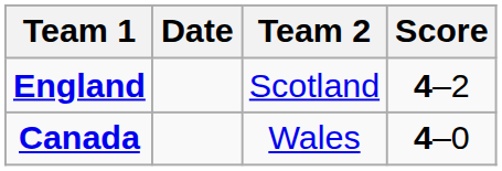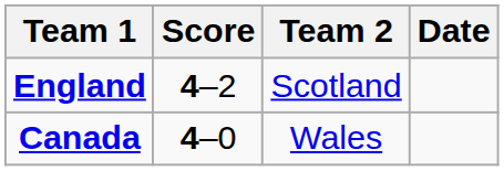 <table class="wikitable" style="text-align: center">
 <tr>
 <th>Team 1</th>
+<th>Score</th>
+<th>Team 2</th>
 <th>Date</th>
-<th>Team 2</th>
-<th>Score</th>
 </tr>
 <tr>
 <td> <strong><a href='#'>England</a></strong></td>
+<td><strong>4</strong>–2</td>
+<td> <a href='#'>Scotland</a></td>
 <td></td>
-<td> <a href='#'>Scotland</a></td>
-<td><strong>4</strong>–2</td>
 </tr>
 <tr>
 <td> <strong><a href='#'>Canada</a></strong></td>
+<td><strong>4</strong>–0</td>
+<td> <a href='#'>Wales</a></td>
 <td></td>
-<td> <a href='#'>Wales</a></td>
-<td><strong>4</strong>–0</td>
 </tr>
 </table>
